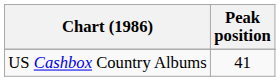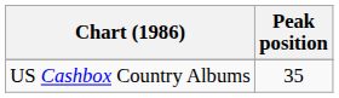 <table class="wikitable">
 <tr>
 <th>Chart (1986)</th>
 <th>Peak<br>position</th>
 </tr>
 <tr>
 </tr>
 <tr>
 <td>US <em><a href='#'>Cashbox</a></em> Country Albums</td>
-<td align="center">41</td>
+<td align="center">35</td>
 </tr>
 </table>
